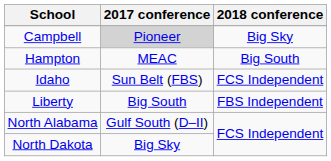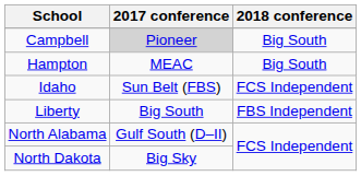 <table class="wikitable sortable">
 <tr>
 <th>School</th>
 <th>2017 conference</th>
 <th>2018 conference</th>
 </tr>
 <tr>
 </tr>
 <tr style="text-align:center;">
 </tr>
 <tr>
 </tr>
 <tr style="text-align:center;">
 <td><a href='#'>Campbell</a></td>
 <td style="background: lightgrey;"><a href='#'>Pioneer</a></td>
-<td><a href='#'>Big Sky</a></td>
+<td><a href='#'>Big South</a></td>
 </tr>
 <tr style="text-align:center;">
 <td><a href='#'>Hampton</a></td>
 <td><a href='#'>MEAC</a></td>
 <td><a href='#'>Big South</a></td>
 </tr>
 <tr style="text-align:center;">
 <td><a href='#'>Idaho</a></td>
 <td><a href='#'>Sun Belt</a> (<a href='#'>FBS</a>)</td>
 <td><a href='#'>FCS Independent</a></td>
 </tr>
 <tr style="text-align:center;">
 <td><a href='#'>Liberty</a></td>
 <td><a href='#'>Big South</a></td>
 <td><a href='#'>FBS Independent</a></td>
 </tr>
 <tr style="text-align:center;">
 <td><a href='#'>North Alabama</a></td>
 <td><a href='#'>Gulf South</a> (<a href='#'>D–II</a>)</td>
 <td rowspan="2"><a href='#'>FCS Independent</a></td>
 </tr>
 <tr style="text-align:center;">
 <td><a href='#'>North Dakota</a></td>
 <td><a href='#'>Big Sky</a></td>
 </tr>
 </table>
